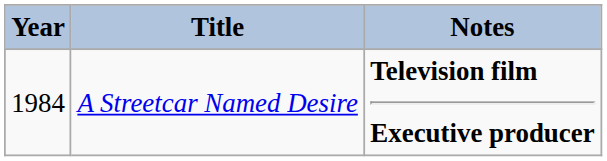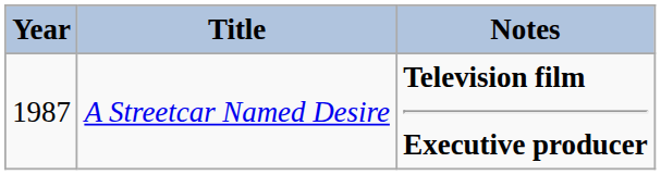 <table class="wikitable" style="font-size:95%;">
 <tr>
 <th style="background:#B0C4DE;">Year</th>
 <th style="background:#B0C4DE;">Title</th>
 <th style="background:#B0C4DE;">Notes</th>
 </tr>
 <tr>
-<td>1984</td>
+<td>1987</td>
 <td><em><a href='#'>A Streetcar Named Desire</a></em></td>
 <td><strong>Television film<hr>Executive producer</strong></td>
 </tr>
 </table>
